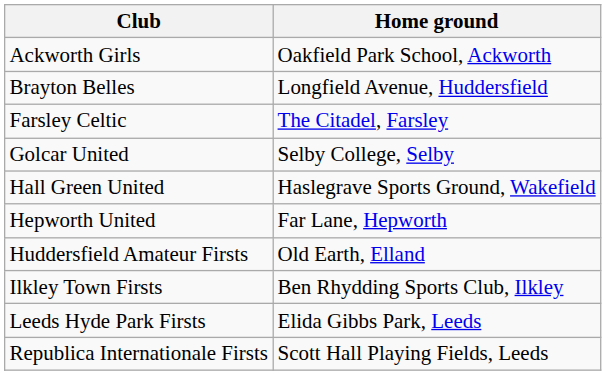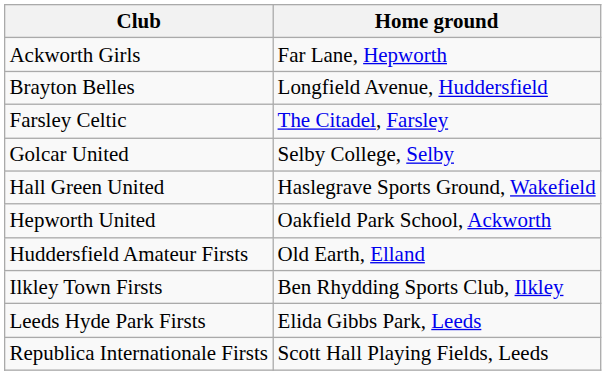 <table class="wikitable" border="1">
 <tr>
 <th>Club</th>
 <th>Home ground</th>
 </tr>
 <tr>
 <td>Ackworth Girls</td>
-<td>Oakfield Park School, <a href='#'>Ackworth</a></td>
+<td>Far Lane, <a href='#'>Hepworth</a></td>
 </tr>
 <tr>
 <td>Brayton Belles</td>
 <td>Longfield Avenue, <a href='#'>Huddersfield</a></td>
 </tr>
 <tr>
 <td>Farsley Celtic</td>
 <td><a href='#'>The Citadel</a>, <a href='#'>Farsley</a></td>
 </tr>
 <tr>
 <td>Golcar United</td>
 <td>Selby College, <a href='#'>Selby</a></td>
 </tr>
 <tr>
 <td>Hall Green United</td>
 <td>Haslegrave Sports Ground, <a href='#'>Wakefield</a></td>
 </tr>
 <tr>
 <td>Hepworth United</td>
-<td>Far Lane, <a href='#'>Hepworth</a></td>
+<td>Oakfield Park School, <a href='#'>Ackworth</a></td>
 </tr>
 <tr>
 <td>Huddersfield Amateur Firsts</td>
 <td>Old Earth, <a href='#'>Elland</a></td>
 </tr>
 <tr>
 <td>Ilkley Town Firsts</td>
 <td>Ben Rhydding Sports Club, <a href='#'>Ilkley</a></td>
 </tr>
 <tr>
 <td>Leeds Hyde Park Firsts</td>
 <td>Elida Gibbs Park, <a href='#'>Leeds</a></td>
 </tr>
 <tr>
 <td>Republica Internationale Firsts</td>
 <td>Scott Hall Playing Fields, Leeds</td>
 </tr>
 </table>
